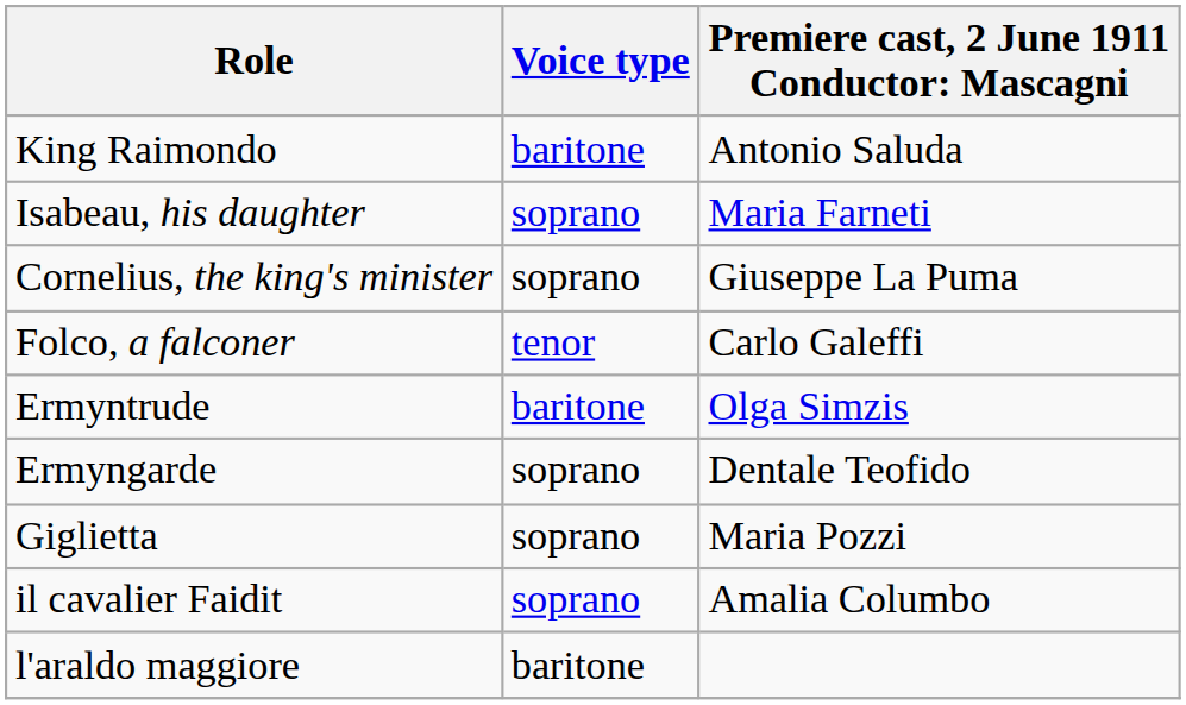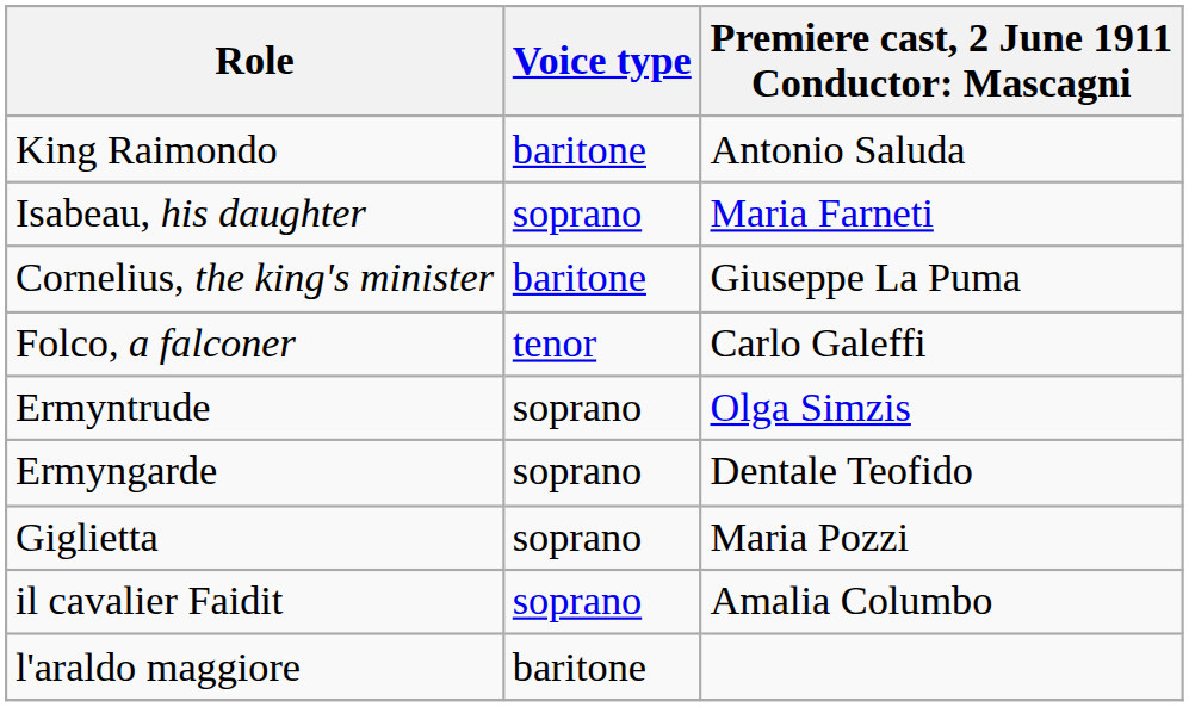 <table class="wikitable">
 <tr>
 <th>Role</th>
 <th><a href='#'>Voice type</a></th>
 <th>Premiere cast, 2 June 1911<br>Conductor: Mascagni</th>
 </tr>
 <tr>
 <td>King Raimondo</td>
 <td><a href='#'>baritone</a></td>
 <td>Antonio Saluda</td>
 </tr>
 <tr>
 <td>Isabeau, <em>his daughter</em></td>
 <td><a href='#'>soprano</a></td>
 <td><a href='#'>Maria Farneti</a></td>
 </tr>
 <tr>
 <td>Cornelius, <em>the king's minister</em></td>
-<td>soprano</td>
+<td><a href='#'>baritone</a></td>
 <td>Giuseppe La Puma</td>
 </tr>
 <tr>
 <td>Folco, <em>a falconer</em></td>
 <td><a href='#'>tenor</a></td>
 <td>Carlo Galeffi</td>
 </tr>
 <tr>
 <td>Ermyntrude</td>
-<td><a href='#'>baritone</a></td>
+<td>soprano</td>
 <td><a href='#'>Olga Simzis</a></td>
 </tr>
 <tr>
 <td>Ermyngarde</td>
 <td>soprano</td>
 <td>Dentale Teofido</td>
 </tr>
 <tr>
 <td>Giglietta</td>
 <td>soprano</td>
 <td>Maria Pozzi</td>
 </tr>
 <tr>
 <td>il cavalier Faidit</td>
 <td><a href='#'>soprano</a></td>
 <td>Amalia Columbo</td>
 </tr>
 <tr>
 <td>l'araldo maggiore</td>
 <td>baritone</td>
 <td></td>
 </tr>
 <tr>
 </tr>
 </table>
